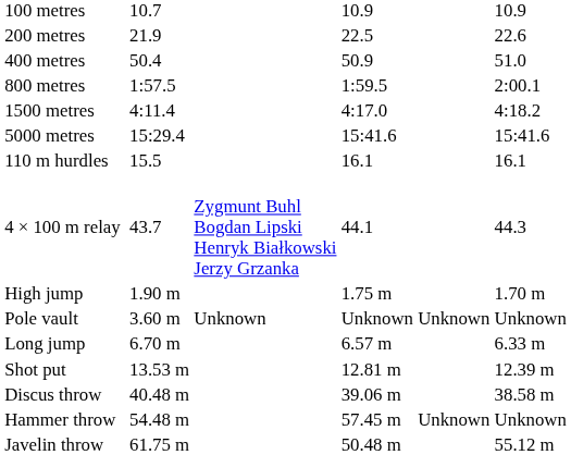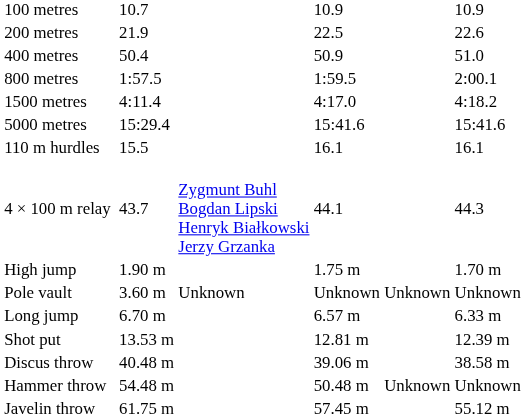 <table>
 <tr>
 <td>100 metres</td>
 <td></td>
 <td>10.7</td>
 <td></td>
 <td>10.9</td>
 <td></td>
 <td>10.9</td>
 </tr>
 <tr>
 <td>200 metres</td>
 <td></td>
 <td>21.9</td>
 <td></td>
 <td>22.5</td>
 <td></td>
 <td>22.6</td>
 </tr>
 <tr>
 <td>400 metres</td>
 <td></td>
 <td>50.4</td>
 <td></td>
 <td>50.9</td>
 <td></td>
 <td>51.0</td>
 </tr>
 <tr>
 <td>800 metres</td>
 <td></td>
 <td>1:57.5</td>
 <td></td>
 <td>1:59.5</td>
 <td></td>
 <td>2:00.1</td>
 </tr>
 <tr>
 <td>1500 metres</td>
 <td></td>
 <td>4:11.4</td>
 <td></td>
 <td>4:17.0</td>
 <td></td>
 <td>4:18.2</td>
 </tr>
 <tr>
 <td>5000 metres</td>
 <td></td>
 <td>15:29.4</td>
 <td></td>
 <td>15:41.6</td>
 <td></td>
 <td>15:41.6</td>
 </tr>
 <tr>
 <td>110 m hurdles</td>
 <td></td>
 <td>15.5</td>
 <td></td>
 <td>16.1</td>
 <td></td>
 <td>16.1</td>
 </tr>
 <tr>
 <td>4 × 100 m relay</td>
 <td></td>
 <td>43.7</td>
 <td><br><a href='#'>Zygmunt Buhl</a><br><a href='#'>Bogdan Lipski</a><br><a href='#'>Henryk Białkowski</a><br><a href='#'>Jerzy Grzanka</a></td>
 <td>44.1</td>
 <td></td>
 <td>44.3</td>
 </tr>
 <tr>
 <td>High jump</td>
 <td></td>
 <td>1.90 m</td>
 <td></td>
 <td>1.75 m</td>
 <td></td>
 <td>1.70 m</td>
 </tr>
 <tr>
 <td>Pole vault</td>
 <td></td>
 <td>3.60 m</td>
 <td>Unknown</td>
 <td>Unknown</td>
 <td>Unknown</td>
 <td>Unknown</td>
 </tr>
 <tr>
 <td>Long jump</td>
 <td></td>
 <td>6.70 m</td>
 <td></td>
 <td>6.57 m</td>
 <td></td>
 <td>6.33 m</td>
 </tr>
 <tr>
 <td>Shot put</td>
 <td></td>
 <td>13.53 m</td>
 <td></td>
 <td>12.81 m</td>
 <td></td>
 <td>12.39 m</td>
 </tr>
 <tr>
 <td>Discus throw</td>
 <td></td>
 <td>40.48 m</td>
 <td></td>
 <td>39.06 m</td>
 <td></td>
 <td>38.58 m</td>
 </tr>
 <tr>
 <td>Hammer throw</td>
 <td></td>
 <td>54.48 m</td>
 <td></td>
-<td>57.45 m</td>
+<td>50.48 m</td>
 <td>Unknown</td>
 <td>Unknown</td>
 </tr>
 <tr>
 <td>Javelin throw</td>
 <td></td>
 <td>61.75 m</td>
 <td></td>
-<td>50.48 m</td>
+<td>57.45 m</td>
 <td></td>
 <td>55.12 m</td>
 </tr>
 </table>
